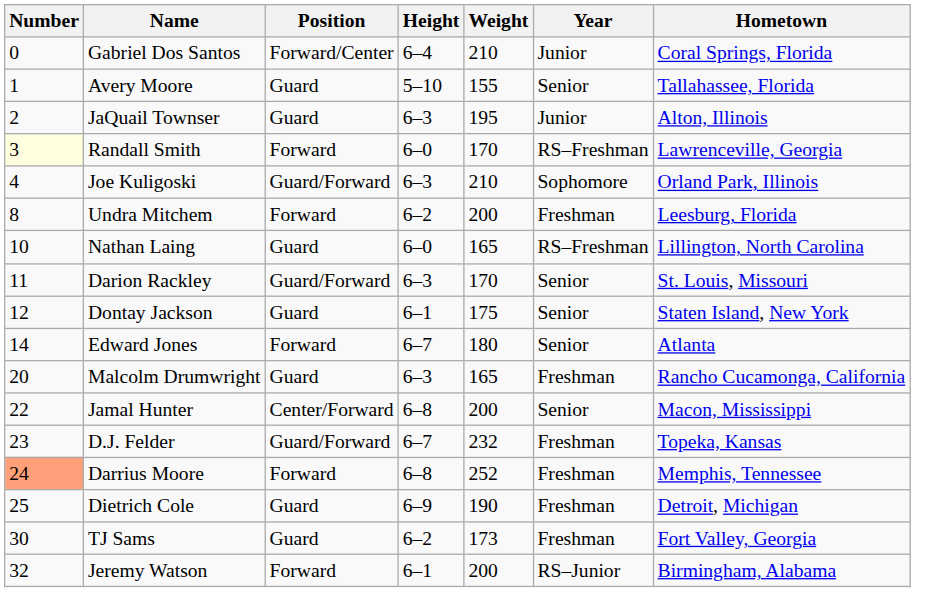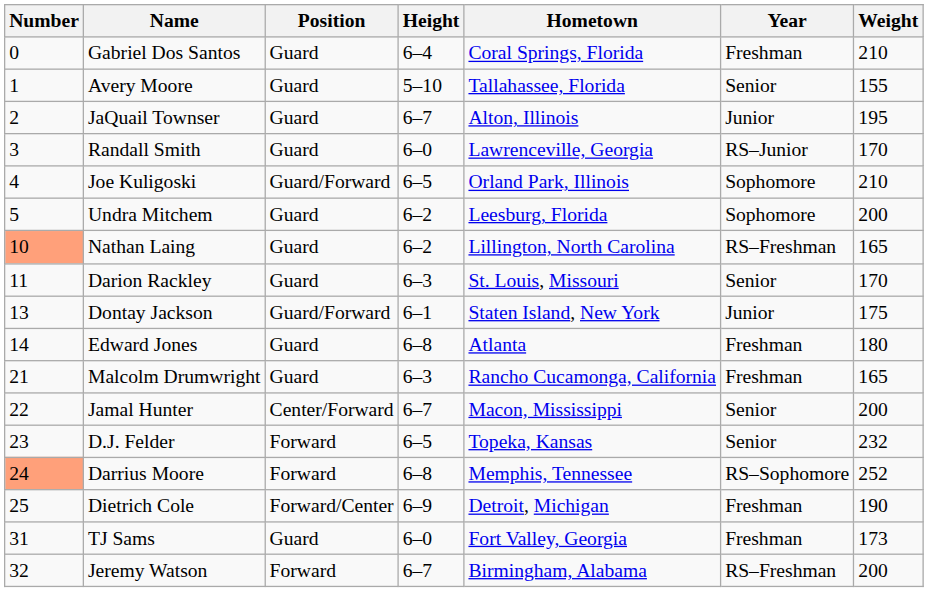 <table class="wikitable" style="font-size: 95%;">
 <tr>
 <th>Number</th>
 <th>Name</th>
 <th>Position</th>
 <th>Height</th>
+<th>Hometown</th>
+<th>Year</th>
 <th>Weight</th>
-<th>Year</th>
-<th>Hometown</th>
 </tr>
 <tr>
 <td>0</td>
 <td>Gabriel Dos Santos</td>
-<td>Forward/Center</td>
+<td>Guard</td>
 <td>6–4</td>
+<td><a href='#'>Coral Springs, Florida</a></td>
+<td>Freshman</td>
 <td>210</td>
-<td>Junior</td>
-<td><a href='#'>Coral Springs, Florida</a></td>
 </tr>
 <tr>
 <td>1</td>
 <td>Avery Moore</td>
 <td>Guard</td>
 <td>5–10</td>
+<td><a href='#'>Tallahassee, Florida</a></td>
+<td>Senior</td>
 <td>155</td>
-<td>Senior</td>
-<td><a href='#'>Tallahassee, Florida</a></td>
 </tr>
 <tr>
 <td>2</td>
 <td>JaQuail Townser</td>
 <td>Guard</td>
-<td>6–3</td>
+<td>6–7</td>
+<td><a href='#'>Alton, Illinois</a></td>
+<td>Junior</td>
 <td>195</td>
-<td>Junior</td>
-<td><a href='#'>Alton, Illinois</a></td>
 </tr>
 <tr>
-<td style="background: lightyellow;">3</td>
+<td>3</td>
 <td>Randall Smith</td>
-<td>Forward</td>
+<td>Guard</td>
 <td>6–0</td>
+<td><a href='#'>Lawrenceville, Georgia</a></td>
+<td>RS–Junior</td>
 <td>170</td>
-<td>RS–Freshman</td>
-<td><a href='#'>Lawrenceville, Georgia</a></td>
 </tr>
 <tr>
 <td>4</td>
 <td>Joe Kuligoski</td>
 <td>Guard/Forward</td>
-<td>6–3</td>
+<td>6–5</td>
+<td><a href='#'>Orland Park, Illinois</a></td>
+<td>Sophomore</td>
 <td>210</td>
-<td>Sophomore</td>
-<td><a href='#'>Orland Park, Illinois</a></td>
 </tr>
 <tr>
-<td>8</td>
+<td>5</td>
 <td>Undra Mitchem</td>
-<td>Forward</td>
+<td>Guard</td>
 <td>6–2</td>
+<td><a href='#'>Leesburg, Florida</a></td>
+<td>Sophomore</td>
 <td>200</td>
-<td>Freshman</td>
-<td><a href='#'>Leesburg, Florida</a></td>
 </tr>
 <tr>
-<td>10</td>
+<td style="background: lightsalmon;">10</td>
 <td>Nathan Laing</td>
 <td>Guard</td>
-<td>6–0</td>
+<td>6–2</td>
+<td><a href='#'>Lillington, North Carolina</a></td>
+<td>RS–Freshman</td>
 <td>165</td>
-<td>RS–Freshman</td>
-<td><a href='#'>Lillington, North Carolina</a></td>
 </tr>
 <tr>
 <td>11</td>
 <td>Darion Rackley</td>
-<td>Guard/Forward</td>
+<td>Guard</td>
 <td>6–3</td>
+<td><a href='#'>St. Louis</a>, <a href='#'>Missouri</a></td>
+<td>Senior</td>
 <td>170</td>
-<td>Senior</td>
-<td><a href='#'>St. Louis</a>, <a href='#'>Missouri</a></td>
 </tr>
 <tr>
-<td>12</td>
+<td>13</td>
 <td>Dontay Jackson</td>
-<td>Guard</td>
+<td>Guard/Forward</td>
 <td>6–1</td>
+<td><a href='#'>Staten Island</a>, <a href='#'>New York</a></td>
+<td>Junior</td>
 <td>175</td>
-<td>Senior</td>
-<td><a href='#'>Staten Island</a>, <a href='#'>New York</a></td>
 </tr>
 <tr>
 <td>14</td>
 <td>Edward Jones</td>
-<td>Forward</td>
-<td>6–7</td>
+<td>Guard</td>
+<td>6–8</td>
+<td><a href='#'>Atlanta</a></td>
+<td>Freshman</td>
 <td>180</td>
-<td>Senior</td>
-<td><a href='#'>Atlanta</a></td>
 </tr>
 <tr>
-<td>20</td>
+<td>21</td>
 <td>Malcolm Drumwright</td>
 <td>Guard</td>
 <td>6–3</td>
+<td><a href='#'>Rancho Cucamonga, California</a></td>
+<td>Freshman</td>
 <td>165</td>
-<td>Freshman</td>
-<td><a href='#'>Rancho Cucamonga, California</a></td>
 </tr>
 <tr>
 <td>22</td>
 <td>Jamal Hunter</td>
 <td>Center/Forward</td>
-<td>6–8</td>
+<td>6–7</td>
+<td><a href='#'>Macon, Mississippi</a></td>
+<td>Senior</td>
 <td>200</td>
-<td>Senior</td>
-<td><a href='#'>Macon, Mississippi</a></td>
 </tr>
 <tr>
 <td>23</td>
 <td>D.J. Felder</td>
-<td>Guard/Forward</td>
-<td>6–7</td>
+<td>Forward</td>
+<td>6–5</td>
+<td><a href='#'>Topeka, Kansas</a></td>
+<td>Senior</td>
 <td>232</td>
-<td>Freshman</td>
-<td><a href='#'>Topeka, Kansas</a></td>
 </tr>
 <tr>
 <td style="background: lightsalmon;">24</td>
 <td>Darrius Moore</td>
 <td>Forward</td>
 <td>6–8</td>
+<td><a href='#'>Memphis, Tennessee</a></td>
+<td>RS–Sophomore</td>
 <td>252</td>
-<td>Freshman</td>
-<td><a href='#'>Memphis, Tennessee</a></td>
 </tr>
 <tr>
 <td>25</td>
 <td>Dietrich Cole</td>
-<td>Guard</td>
+<td>Forward/Center</td>
 <td>6–9</td>
+<td><a href='#'>Detroit</a>, <a href='#'>Michigan</a></td>
+<td>Freshman</td>
 <td>190</td>
-<td>Freshman</td>
-<td><a href='#'>Detroit</a>, <a href='#'>Michigan</a></td>
 </tr>
 <tr>
-<td>30</td>
+<td>31</td>
 <td>TJ Sams</td>
 <td>Guard</td>
-<td>6–2</td>
+<td>6–0</td>
+<td><a href='#'>Fort Valley, Georgia</a></td>
+<td>Freshman</td>
 <td>173</td>
-<td>Freshman</td>
-<td><a href='#'>Fort Valley, Georgia</a></td>
 </tr>
 <tr>
 <td>32</td>
 <td>Jeremy Watson</td>
 <td>Forward</td>
-<td>6–1</td>
+<td>6–7</td>
+<td><a href='#'>Birmingham, Alabama</a></td>
+<td>RS–Freshman</td>
 <td>200</td>
-<td>RS–Junior</td>
-<td><a href='#'>Birmingham, Alabama</a></td>
 </tr>
 </table>
